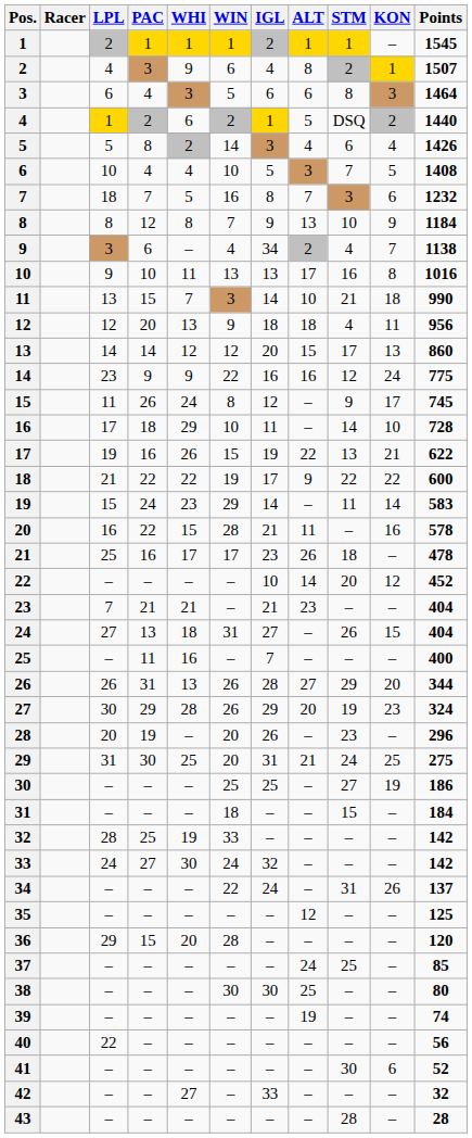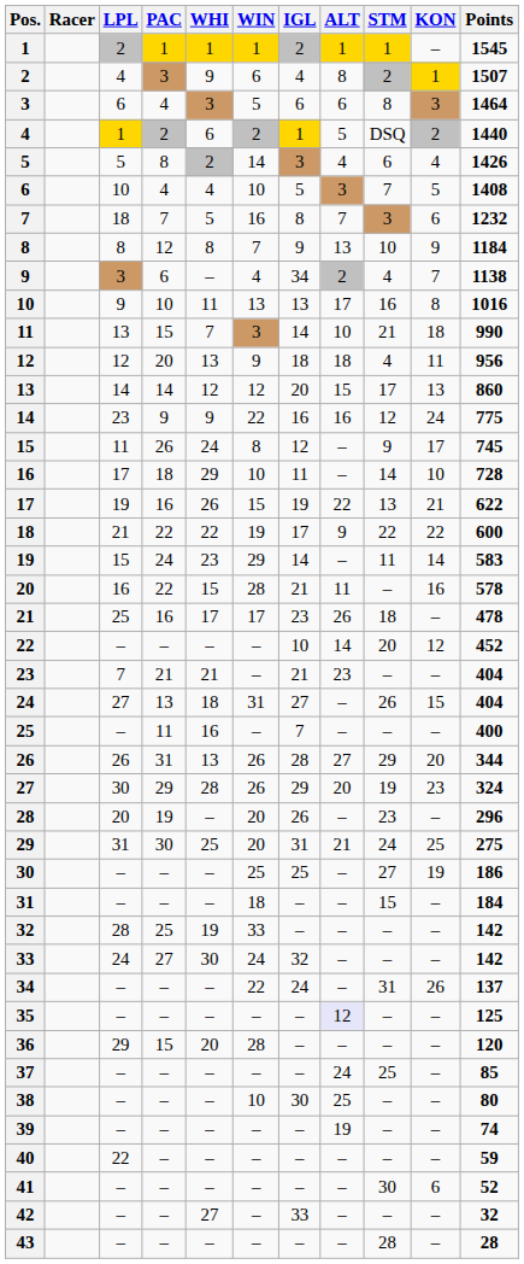 <table class="wikitable sortable plainrowheaders" style="text-align:center">
 <tr>
 <th scope="col">Pos.</th>
 <th scope="col">Racer</th>
 <th scope="col"> <a href='#'>LPL</a></th>
 <th scope="col"> <a href='#'>PAC</a></th>
 <th scope="col"> <a href='#'>WHI</a></th>
 <th scope="col"> <a href='#'>WIN</a></th>
 <th scope="col"> <a href='#'>IGL</a></th>
 <th scope="col"> <a href='#'>ALT</a></th>
 <th scope="col"> <a href='#'>STM</a></th>
 <th scope="col"> <a href='#'>KON</a></th>
 <th style="width:45px;">Points</th>
 </tr>
 <tr>
 <th style="text-align:center;">1</th>
 <td align="left"></td>
 <td style="background:silver;">2</td>
 <td style="background:gold;">1</td>
 <td style="background:gold;">1</td>
 <td style="background:gold;">1</td>
 <td style="background:silver;">2</td>
 <td style="background:gold;">1</td>
 <td style="background:gold;">1</td>
 <td>–</td>
 <td><strong>1545</strong></td>
 </tr>
 <tr>
 <th style="text-align:center;">2</th>
 <td align="left"></td>
 <td>4</td>
 <td style="background:#c96;">3</td>
 <td>9</td>
 <td>6</td>
 <td>4</td>
 <td>8</td>
 <td style="background:silver;">2</td>
 <td style="background:gold;">1</td>
 <td><strong>1507</strong></td>
 </tr>
 <tr>
 <th style="text-align:center;">3</th>
 <td align="left"></td>
 <td>6</td>
 <td>4</td>
 <td style="background:#c96;">3</td>
 <td>5</td>
 <td>6</td>
 <td>6</td>
 <td>8</td>
 <td style="background:#c96;">3</td>
 <td><strong>1464</strong></td>
 </tr>
 <tr>
 <th style="text-align:center;">4</th>
 <td align="left"></td>
 <td style="background:gold;">1</td>
 <td style="background:silver;">2</td>
 <td>6</td>
 <td style="background:silver;">2</td>
 <td style="background:gold;">1</td>
 <td>5</td>
 <td>DSQ</td>
 <td style="background:silver;">2</td>
 <td><strong>1440</strong></td>
 </tr>
 <tr>
 <th style="text-align:center;">5</th>
 <td align="left"></td>
 <td>5</td>
 <td>8</td>
 <td style="background:silver;">2</td>
 <td>14</td>
 <td style="background:#c96;">3</td>
 <td>4</td>
 <td>6</td>
 <td>4</td>
 <td><strong>1426</strong></td>
 </tr>
 <tr>
 <th style="text-align:center;">6</th>
 <td align="left"></td>
 <td>10</td>
 <td>4</td>
 <td>4</td>
 <td>10</td>
 <td>5</td>
 <td style="background:#c96;">3</td>
 <td>7</td>
 <td>5</td>
 <td><strong>1408</strong></td>
 </tr>
 <tr>
 <th style="text-align:center;">7</th>
 <td align="left"></td>
 <td>18</td>
 <td>7</td>
 <td>5</td>
 <td>16</td>
 <td>8</td>
 <td>7</td>
 <td style="background:#c96;">3</td>
 <td>6</td>
 <td><strong>1232</strong></td>
 </tr>
 <tr>
 <th style="text-align:center;">8</th>
 <td align="left"></td>
 <td>8</td>
 <td>12</td>
 <td>8</td>
 <td>7</td>
 <td>9</td>
 <td>13</td>
 <td>10</td>
 <td>9</td>
 <td><strong>1184</strong></td>
 </tr>
 <tr>
 <th style="text-align:center;">9</th>
 <td align="left"></td>
 <td style="background:#c96;">3</td>
 <td>6</td>
 <td>–</td>
 <td>4</td>
 <td>34</td>
 <td style="background:silver;">2</td>
 <td>4</td>
 <td>7</td>
 <td><strong>1138</strong></td>
 </tr>
 <tr>
 <th style="text-align:center;">10</th>
 <td align="left"></td>
 <td>9</td>
 <td>10</td>
 <td>11</td>
 <td>13</td>
 <td>13</td>
 <td>17</td>
 <td>16</td>
 <td>8</td>
 <td><strong>1016</strong></td>
 </tr>
 <tr>
 <th style="text-align:center;">11</th>
 <td align="left"></td>
 <td>13</td>
 <td>15</td>
 <td>7</td>
 <td style="background:#c96;">3</td>
 <td>14</td>
 <td>10</td>
 <td>21</td>
 <td>18</td>
 <td><strong>990</strong></td>
 </tr>
 <tr>
 <th style="text-align:center;">12</th>
 <td align="left"></td>
 <td>12</td>
 <td>20</td>
 <td>13</td>
 <td>9</td>
 <td>18</td>
 <td>18</td>
 <td>4</td>
 <td>11</td>
 <td><strong>956</strong></td>
 </tr>
 <tr>
 <th style="text-align:center;">13</th>
 <td align="left"></td>
 <td>14</td>
 <td>14</td>
 <td>12</td>
 <td>12</td>
 <td>20</td>
 <td>15</td>
 <td>17</td>
 <td>13</td>
 <td><strong>860</strong></td>
 </tr>
 <tr>
 <th style="text-align:center;">14</th>
 <td align="left"></td>
 <td>23</td>
 <td>9</td>
 <td>9</td>
 <td>22</td>
 <td>16</td>
 <td>16</td>
 <td>12</td>
 <td>24</td>
 <td><strong>775</strong></td>
 </tr>
 <tr>
 <th style="text-align:center;">15</th>
 <td align="left"></td>
 <td>11</td>
 <td>26</td>
 <td>24</td>
 <td>8</td>
 <td>12</td>
 <td>–</td>
 <td>9</td>
 <td>17</td>
 <td><strong>745</strong></td>
 </tr>
 <tr>
 <th style="text-align:center;">16</th>
 <td align="left"></td>
 <td>17</td>
 <td>18</td>
 <td>29</td>
 <td>10</td>
 <td>11</td>
 <td>–</td>
 <td>14</td>
 <td>10</td>
 <td><strong>728</strong></td>
 </tr>
 <tr>
 <th style="text-align:center;">17</th>
 <td align="left"></td>
 <td>19</td>
 <td>16</td>
 <td>26</td>
 <td>15</td>
 <td>19</td>
 <td>22</td>
 <td>13</td>
 <td>21</td>
 <td><strong>622</strong></td>
 </tr>
 <tr>
 <th style="text-align:center;">18</th>
 <td align="left"></td>
 <td>21</td>
 <td>22</td>
 <td>22</td>
 <td>19</td>
 <td>17</td>
 <td>9</td>
 <td>22</td>
 <td>22</td>
 <td><strong>600</strong></td>
 </tr>
 <tr>
 <th style="text-align:center;">19</th>
 <td align="left"></td>
 <td>15</td>
 <td>24</td>
 <td>23</td>
 <td>29</td>
 <td>14</td>
 <td>–</td>
 <td>11</td>
 <td>14</td>
 <td><strong>583</strong></td>
 </tr>
 <tr>
 <th style="text-align:center;">20</th>
 <td align="left"></td>
 <td>16</td>
 <td>22</td>
 <td>15</td>
 <td>28</td>
 <td>21</td>
 <td>11</td>
 <td>–</td>
 <td>16</td>
 <td><strong>578</strong></td>
 </tr>
 <tr>
 <th style="text-align:center;">21</th>
 <td align="left"></td>
 <td>25</td>
 <td>16</td>
 <td>17</td>
 <td>17</td>
 <td>23</td>
 <td>26</td>
 <td>18</td>
 <td>–</td>
 <td><strong>478</strong></td>
 </tr>
 <tr>
 <th style="text-align:center;">22</th>
 <td align="left"></td>
 <td>–</td>
 <td>–</td>
 <td>–</td>
 <td>–</td>
 <td>10</td>
 <td>14</td>
 <td>20</td>
 <td>12</td>
 <td><strong>452</strong></td>
 </tr>
 <tr>
 <th style="text-align:center;">23</th>
 <td align="left"></td>
 <td>7</td>
 <td>21</td>
 <td>21</td>
 <td>–</td>
 <td>21</td>
 <td>23</td>
 <td>–</td>
 <td>–</td>
 <td><strong>404</strong></td>
 </tr>
 <tr>
 <th style="text-align:center;">24</th>
 <td align="left"></td>
 <td>27</td>
 <td>13</td>
 <td>18</td>
 <td>31</td>
 <td>27</td>
 <td>–</td>
 <td>26</td>
 <td>15</td>
 <td><strong>404</strong></td>
 </tr>
 <tr>
 <th style="text-align:center;">25</th>
 <td align="left"></td>
 <td>–</td>
 <td>11</td>
 <td>16</td>
 <td>–</td>
 <td>7</td>
 <td>–</td>
 <td>–</td>
 <td>–</td>
 <td><strong>400</strong></td>
 </tr>
 <tr>
 <th style="text-align:center;">26</th>
 <td align="left"></td>
 <td>26</td>
 <td>31</td>
 <td>13</td>
 <td>26</td>
 <td>28</td>
 <td>27</td>
 <td>29</td>
 <td>20</td>
 <td><strong>344</strong></td>
 </tr>
 <tr>
 <th style="text-align:center;">27</th>
 <td align="left"></td>
 <td>30</td>
 <td>29</td>
 <td>28</td>
 <td>26</td>
 <td>29</td>
 <td>20</td>
 <td>19</td>
 <td>23</td>
 <td><strong>324</strong></td>
 </tr>
 <tr>
 <th style="text-align:center;">28</th>
 <td align="left"></td>
 <td>20</td>
 <td>19</td>
 <td>–</td>
 <td>20</td>
 <td>26</td>
 <td>–</td>
 <td>23</td>
 <td>–</td>
 <td><strong>296</strong></td>
 </tr>
 <tr>
 <th style="text-align:center;">29</th>
 <td align="left"></td>
 <td>31</td>
 <td>30</td>
 <td>25</td>
 <td>20</td>
 <td>31</td>
 <td>21</td>
 <td>24</td>
 <td>25</td>
 <td><strong>275</strong></td>
 </tr>
 <tr>
 <th style="text-align:center;">30</th>
 <td align="left"></td>
 <td>–</td>
 <td>–</td>
 <td>–</td>
 <td>25</td>
 <td>25</td>
 <td>–</td>
 <td>27</td>
 <td>19</td>
 <td><strong>186</strong></td>
 </tr>
 <tr>
 <th style="text-align:center;">31</th>
 <td align="left"></td>
 <td>–</td>
 <td>–</td>
 <td>–</td>
 <td>18</td>
 <td>–</td>
 <td>–</td>
 <td>15</td>
 <td>–</td>
 <td><strong>184</strong></td>
 </tr>
 <tr>
 <th style="text-align:center;">32</th>
 <td align="left"></td>
 <td>28</td>
 <td>25</td>
 <td>19</td>
 <td>33</td>
 <td>–</td>
 <td>–</td>
 <td>–</td>
 <td>–</td>
 <td><strong>142</strong></td>
 </tr>
 <tr>
 <th style="text-align:center;">33</th>
 <td align="left"></td>
 <td>24</td>
 <td>27</td>
 <td>30</td>
 <td>24</td>
 <td>32</td>
 <td>–</td>
 <td>–</td>
 <td>–</td>
 <td><strong>142</strong></td>
 </tr>
 <tr>
 <th style="text-align:center;">34</th>
 <td align="left"></td>
 <td>–</td>
 <td>–</td>
 <td>–</td>
 <td>22</td>
 <td>24</td>
 <td>–</td>
 <td>31</td>
 <td>26</td>
 <td><strong>137</strong></td>
 </tr>
 <tr>
 <th style="text-align:center;">35</th>
 <td align="left"></td>
 <td>–</td>
 <td>–</td>
 <td>–</td>
 <td>–</td>
 <td>–</td>
-<td>12</td>
+<td style="background: lavender;">12</td>
 <td>–</td>
 <td>–</td>
 <td><strong>125</strong></td>
 </tr>
 <tr>
 <th style="text-align:center;">36</th>
 <td align="left"></td>
 <td>29</td>
 <td>15</td>
 <td>20</td>
 <td>28</td>
 <td>–</td>
 <td>–</td>
 <td>–</td>
 <td>–</td>
 <td><strong>120</strong></td>
 </tr>
 <tr>
 <th style="text-align:center;">37</th>
 <td align="left"></td>
 <td>–</td>
 <td>–</td>
 <td>–</td>
 <td>–</td>
 <td>–</td>
 <td>24</td>
 <td>25</td>
 <td>–</td>
 <td><strong>85</strong></td>
 </tr>
 <tr>
 <th style="text-align:center;">38</th>
 <td align="left"></td>
 <td>–</td>
 <td>–</td>
 <td>–</td>
-<td>30</td>
+<td>10</td>
 <td>30</td>
 <td>25</td>
 <td>–</td>
 <td>–</td>
 <td><strong>80</strong></td>
 </tr>
 <tr>
 <th style="text-align:center;">39</th>
 <td align="left"></td>
 <td>–</td>
 <td>–</td>
 <td>–</td>
 <td>–</td>
 <td>–</td>
 <td>19</td>
 <td>–</td>
 <td>–</td>
 <td><strong>74</strong></td>
 </tr>
 <tr>
 <th style="text-align:center;">40</th>
 <td align="left"></td>
 <td>22</td>
 <td>–</td>
 <td>–</td>
 <td>–</td>
 <td>–</td>
 <td>–</td>
 <td>–</td>
 <td>–</td>
-<td><strong>56</strong></td>
+<td><strong>59</strong></td>
 </tr>
 <tr>
 <th style="text-align:center;">41</th>
 <td align="left"></td>
 <td>–</td>
 <td>–</td>
 <td>–</td>
 <td>–</td>
 <td>–</td>
 <td>–</td>
 <td>30</td>
 <td>6</td>
 <td><strong>52</strong></td>
 </tr>
 <tr>
 <th style="text-align:center;">42</th>
 <td align="left"></td>
 <td>–</td>
 <td>–</td>
 <td>27</td>
 <td>–</td>
 <td>33</td>
 <td>–</td>
 <td>–</td>
 <td>–</td>
 <td><strong>32</strong></td>
 </tr>
 <tr>
 <th style="text-align:center;">43</th>
 <td align="left"></td>
 <td>–</td>
 <td>–</td>
 <td>–</td>
 <td>–</td>
 <td>–</td>
 <td>–</td>
 <td>28</td>
 <td>–</td>
 <td><strong>28</strong></td>
 </tr>
 </table>
